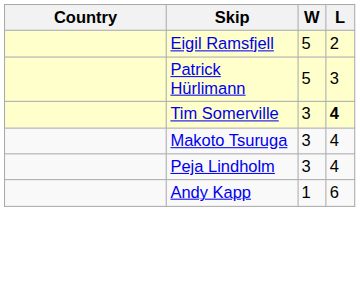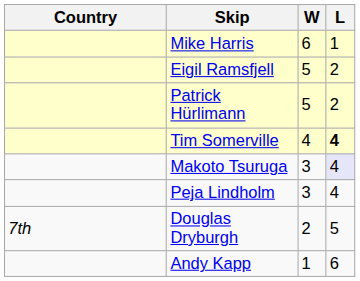 <table class="wikitable">
 <tr>
 <th bgcolor="#efefef" width="150">Country</th>
 <th bgcolor="#efefef" width="120">Skip</th>
 <th bgcolor="#efefef" width="20">W</th>
 <th bgcolor="#efefef" width="20">L</th>
+</tr>
+<tr bgcolor="#ffffcc">
+<td></td>
+<td><a href='#'>Mike Harris</a></td>
+<td>6</td>
+<td>1</td>
 </tr>
 <tr bgcolor="#ffffcc">
 <td></td>
 <td><a href='#'>Eigil Ramsfjell</a></td>
 <td>5</td>
 <td>2</td>
 </tr>
 <tr bgcolor="#ffffcc">
 <td></td>
 <td><a href='#'>Patrick Hürlimann</a></td>
 <td>5</td>
-<td>3</td>
+<td>2</td>
 </tr>
 <tr bgcolor="#ffffcc">
 <td></td>
 <td><a href='#'>Tim Somerville</a></td>
-<td>3</td>
+<td>4</td>
 <td><strong>4</strong></td>
 </tr>
 <tr>
 <td></td>
 <td><a href='#'>Makoto Tsuruga</a></td>
 <td>3</td>
-<td>4</td>
+<td style="background: lavender;">4</td>
 </tr>
 <tr>
 <td></td>
 <td><a href='#'>Peja Lindholm</a></td>
 <td>3</td>
 <td>4</td>
 </tr>
 <tr>
+<td> <em>7th</em></td>
+<td><a href='#'>Douglas Dryburgh</a></td>
+<td>2</td>
+<td>5</td>
+</tr>
+<tr>
 <td></td>
 <td><a href='#'>Andy Kapp</a></td>
 <td>1</td>
 <td>6</td>
 </tr>
 </table>
